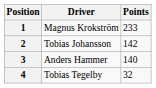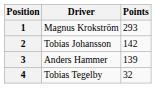 <table class="wikitable" style="font-size: 95%">
 <tr>
 <th>Position</th>
 <th>Driver</th>
 <th>Points</th>
 </tr>
 <tr>
 <th>1</th>
 <td>Magnus Krokström</td>
-<td>233</td>
+<td>293</td>
 </tr>
 <tr>
 <th>2</th>
 <td>Tobias Johansson</td>
 <td>142</td>
 </tr>
 <tr>
 <th>3</th>
 <td>Anders Hammer</td>
-<td>140</td>
+<td>139</td>
 </tr>
 <tr>
 <th>4</th>
 <td>Tobias Tegelby</td>
 <td>32</td>
 </tr>
 </table>
